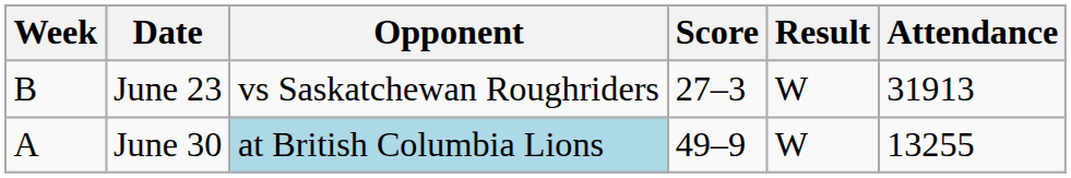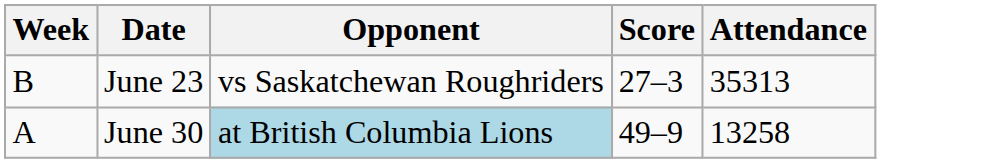 <table class="wikitable">
 <tr>
 <th>Week</th>
 <th>Date</th>
 <th>Opponent</th>
 <th>Score</th>
-<th>Result</th>
 <th>Attendance</th>
 </tr>
 <tr>
 <td>B</td>
 <td>June 23</td>
 <td>vs Saskatchewan Roughriders</td>
 <td>27–3</td>
-<td>W</td>
-<td>31913</td>
+<td>35313</td>
 </tr>
 <tr>
 <td>A</td>
 <td>June 30</td>
 <td style="background: lightblue;">at British Columbia Lions</td>
 <td>49–9</td>
-<td>W</td>
-<td>13255</td>
+<td>13258</td>
 </tr>
 </table>
